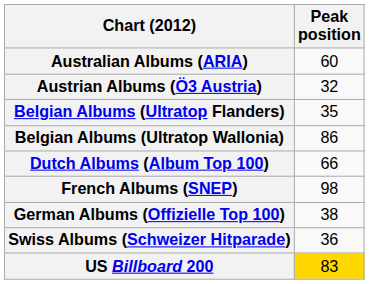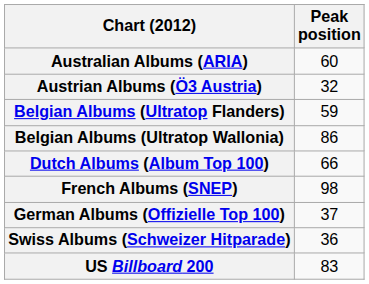 <table class="wikitable sortable plainrowheaders">
 <tr>
 <th scope="col">Chart (2012)</th>
 <th scope="col">Peak<br>position</th>
 </tr>
 <tr>
 <th scope="row">Australian Albums (<a href='#'>ARIA</a>)</th>
 <td align="center">60</td>
 </tr>
 <tr>
 <th scope="row">Austrian Albums (<a href='#'>Ö3 Austria</a>)</th>
 <td align="center">32</td>
 </tr>
 <tr>
 <th scope="row"><a href='#'>Belgian Albums</a> (<a href='#'>Ultratop</a> Flanders)</th>
-<td align="center">35</td>
+<td align="center">59</td>
 </tr>
 <tr>
 <th scope="row">Belgian Albums (Ultratop Wallonia)</th>
 <td align="center">86</td>
 </tr>
 <tr>
 <th scope="row"><a href='#'>Dutch Albums</a> (<a href='#'>Album Top 100</a>)</th>
 <td align="center">66</td>
 </tr>
 <tr>
 <th scope="row">French Albums (<a href='#'>SNEP</a>)</th>
 <td align="center">98</td>
 </tr>
 <tr>
 <th scope="row">German Albums (<a href='#'>Offizielle Top 100</a>)</th>
-<td align="center">38</td>
+<td align="center">37</td>
 </tr>
 <tr>
 <th scope="row">Swiss Albums (<a href='#'>Schweizer Hitparade</a>)</th>
 <td align="center">36</td>
 </tr>
 <tr>
 <th scope="row">US <a href='#'><em>Billboard</em> 200</a></th>
-<td align="center" style="background: gold;">83</td>
+<td align="center">83</td>
 </tr>
 </table>
